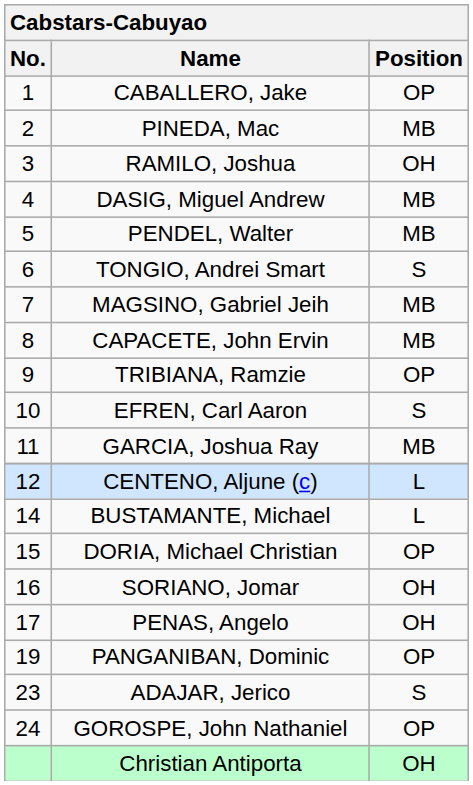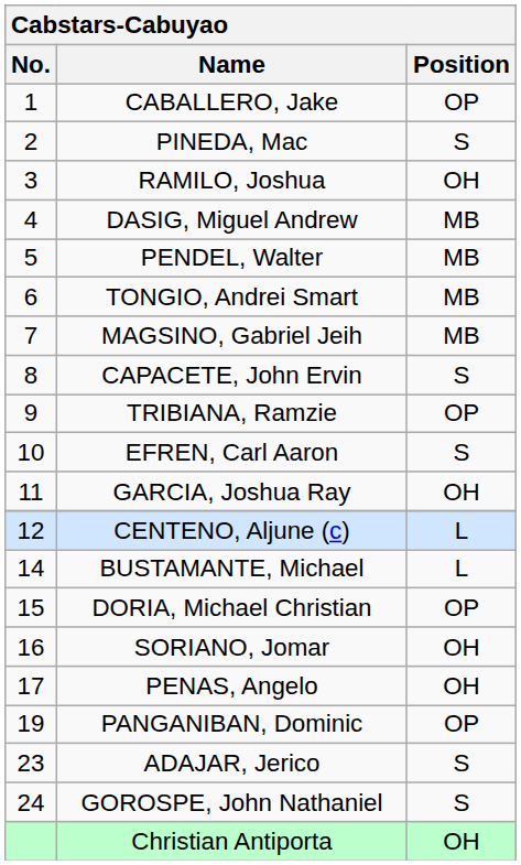 <table class='wikitable mw-collapsible mw-collapsed' style='text-align: center; font-size: 90%; width: 300px; border: none;'>
 <tr>
 <th style='text-align: left;' colspan=3>Cabstars-Cabuyao</th>
 </tr>
 <tr>
 <th style='width: 7%;'>No.</th>
 <th>Name</th>
 <th style='width: 10%;'>Position</th>
 </tr>
 <tr>
 <td>1</td>
 <td>CABALLERO, Jake</td>
 <td>OP</td>
 </tr>
 <tr>
 <td>2</td>
 <td>PINEDA, Mac</td>
-<td>MB</td>
+<td>S</td>
 </tr>
 <tr>
 <td>3</td>
 <td>RAMILO, Joshua</td>
 <td>OH</td>
 </tr>
 <tr>
 <td>4</td>
 <td>DASIG, Miguel Andrew</td>
 <td>MB</td>
 </tr>
 <tr>
 <td>5</td>
 <td>PENDEL, Walter</td>
 <td>MB</td>
 </tr>
 <tr>
 <td>6</td>
 <td>TONGIO, Andrei Smart</td>
-<td>S</td>
+<td>MB</td>
 </tr>
 <tr>
 <td>7</td>
 <td>MAGSINO, Gabriel Jeih</td>
 <td>MB</td>
 </tr>
 <tr>
 <td>8</td>
 <td>CAPACETE, John Ervin</td>
-<td>MB</td>
+<td>S</td>
 </tr>
 <tr>
 <td>9</td>
 <td>TRIBIANA, Ramzie</td>
 <td>OP</td>
 </tr>
 <tr>
 <td>10</td>
 <td>EFREN, Carl Aaron</td>
 <td>S</td>
 </tr>
 <tr>
 <td>11</td>
 <td>GARCIA, Joshua Ray</td>
-<td>MB</td>
+<td>OH</td>
 </tr>
 <tr>
 </tr>
 <tr bgcolor=#DOE6FF>
 <td>12</td>
 <td>CENTENO, Aljune (<a href='#'>c</a>)</td>
 <td>L</td>
 </tr>
 <tr>
 <td>14</td>
 <td>BUSTAMANTE, Michael</td>
 <td>L</td>
 </tr>
 <tr>
 <td>15</td>
 <td>DORIA, Michael Christian</td>
 <td>OP</td>
 </tr>
 <tr>
 <td>16</td>
 <td>SORIANO, Jomar</td>
 <td>OH</td>
 </tr>
 <tr>
 <td>17</td>
 <td>PENAS, Angelo</td>
 <td>OH</td>
 </tr>
 <tr>
 <td>19</td>
 <td>PANGANIBAN, Dominic</td>
 <td>OP</td>
 </tr>
 <tr>
 <td>23</td>
 <td>ADAJAR, Jerico</td>
 <td>S</td>
 </tr>
 <tr>
 <td>24</td>
 <td>GOROSPE, John Nathaniel</td>
-<td>OP</td>
+<td>S</td>
 </tr>
 <tr bgcolor=#BBFFCC>
 <td></td>
 <td>Christian Antiporta</td>
 <td>OH</td>
 </tr>
 <tr>
 </tr>
 </table>
